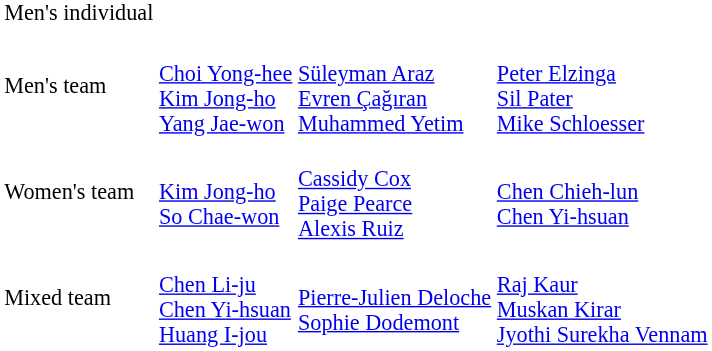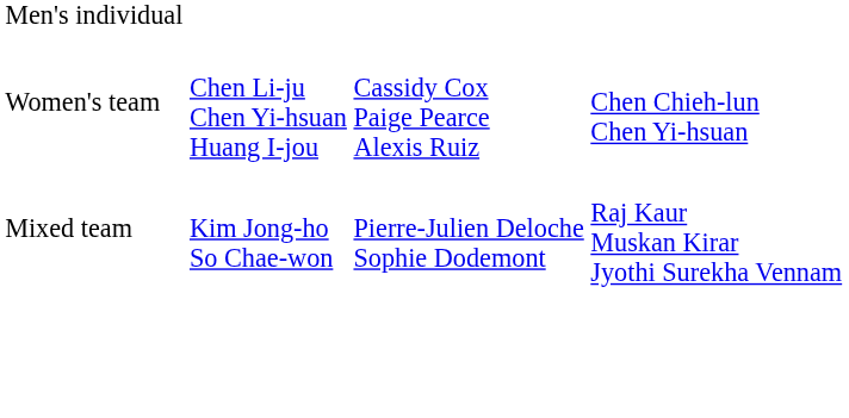 <table>
 <tr>
 <td>Men's individual <br> </td>
 <td></td>
 <td></td>
 <td></td>
 </tr>
 <tr>
 <td></td>
 <td></td>
 <td></td>
 <td></td>
 </tr>
 <tr>
-<td>Men's team <br> </td>
-<td> <br> <a href='#'>Choi Yong-hee</a> <br> <a href='#'>Kim Jong-ho</a> <br> <a href='#'>Yang Jae-won</a></td>
-<td> <br> <a href='#'>Süleyman Araz</a> <br> <a href='#'>Evren Çağıran</a> <br> <a href='#'>Muhammed Yetim</a></td>
-<td> <br> <a href='#'>Peter Elzinga</a> <br> <a href='#'>Sil Pater</a> <br> <a href='#'>Mike Schloesser</a></td>
-</tr>
-<tr>
 <td>Women's team <br> </td>
-<td> <br> <a href='#'>Kim Jong-ho</a> <br> <a href='#'>So Chae-won</a></td>
+<td> <br> <a href='#'>Chen Li-ju</a> <br> <a href='#'>Chen Yi-hsuan</a> <br> <a href='#'>Huang I-jou</a></td>
 <td> <br> <a href='#'>Cassidy Cox</a> <br> <a href='#'>Paige Pearce</a> <br> <a href='#'>Alexis Ruiz</a></td>
 <td> <br> <a href='#'>Chen Chieh-lun</a> <br> <a href='#'>Chen Yi-hsuan</a></td>
 </tr>
 <tr>
 <td>Mixed team <br> </td>
-<td> <br> <a href='#'>Chen Li-ju</a> <br> <a href='#'>Chen Yi-hsuan</a> <br> <a href='#'>Huang I-jou</a></td>
+<td> <br> <a href='#'>Kim Jong-ho</a> <br> <a href='#'>So Chae-won</a></td>
 <td> <br> <a href='#'>Pierre-Julien Deloche</a> <br> <a href='#'>Sophie Dodemont</a></td>
 <td> <br> <a href='#'>Raj Kaur</a> <br> <a href='#'>Muskan Kirar</a> <br> <a href='#'>Jyothi Surekha Vennam</a></td>
 </tr>
 </table>
